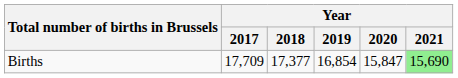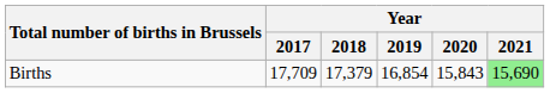 <table class="wikitable">
 <tr>
 <th rowspan="2">Total number of births in Brussels</th>
 <th colspan="5">Year</th>
 </tr>
 <tr>
 <th>2017</th>
 <th>2018</th>
 <th>2019</th>
 <th>2020</th>
 <th>2021</th>
 </tr>
 <tr>
 <td>Births</td>
 <td>17,709</td>
-<td>17,377</td>
+<td>17,379</td>
 <td>16,854</td>
-<td>15,847</td>
+<td>15,843</td>
 <td style="background: lightgreen;">15,690</td>
 </tr>
 </table>
